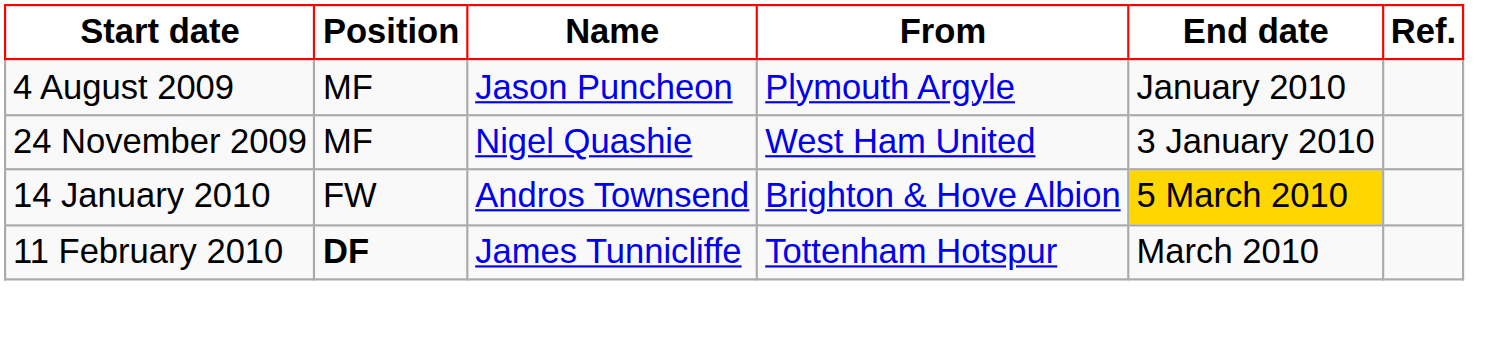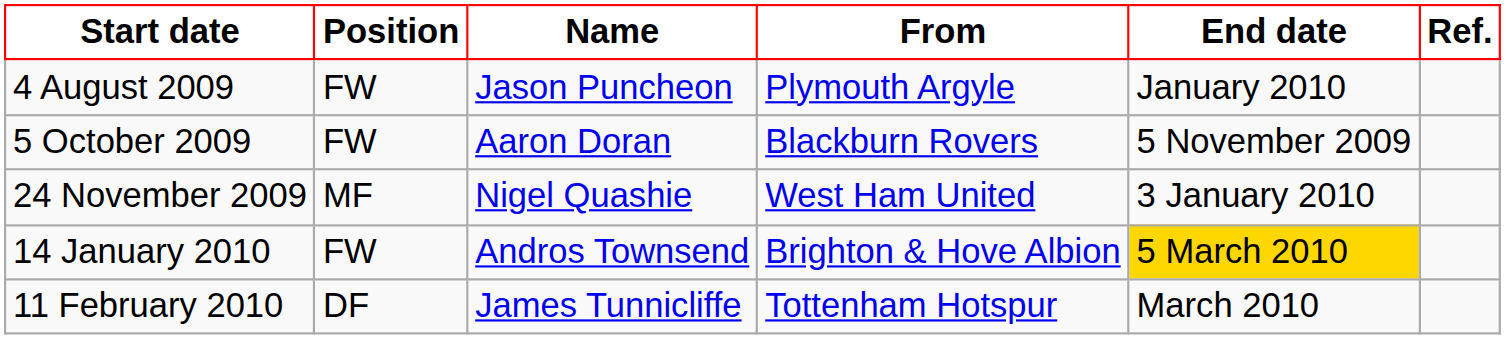 <table class="wikitable">
 <tr>
 <th style="background:#FFFFFF; color:black; border:1px solid red;">Start date</th>
 <th style="background:#FFFFFF; color:black; border:1px solid red;">Position</th>
 <th style="background:#FFFFFF; color:black; border:1px solid red;">Name</th>
 <th style="background:#FFFFFF; color:black; border:1px solid red;">From</th>
 <th style="background:#FFFFFF; color:black; border:1px solid red;">End date</th>
 <th style="background:#FFFFFF; color:black; border:1px solid red;">Ref.</th>
 </tr>
 <tr>
 <td>4 August 2009</td>
-<td>MF</td>
+<td>FW</td>
 <td> <a href='#'>Jason Puncheon</a></td>
 <td><a href='#'>Plymouth Argyle</a></td>
 <td>January 2010</td>
+<td></td>
+</tr>
+<tr>
+<td>5 October 2009</td>
+<td>FW</td>
+<td> <a href='#'>Aaron Doran</a></td>
+<td><a href='#'>Blackburn Rovers</a></td>
+<td>5 November 2009</td>
 <td></td>
 </tr>
 <tr>
 <td>24 November 2009</td>
 <td>MF</td>
 <td> <a href='#'>Nigel Quashie</a></td>
 <td><a href='#'>West Ham United</a></td>
 <td>3 January 2010</td>
 <td></td>
 </tr>
 <tr>
 <td>14 January 2010</td>
 <td>FW</td>
 <td> <a href='#'>Andros Townsend</a></td>
 <td><a href='#'>Brighton & Hove Albion</a></td>
 <td style="background: gold;">5 March 2010</td>
 <td></td>
 </tr>
 <tr>
 <td>11 February 2010</td>
-<td><strong>DF</strong></td>
+<td>DF</td>
 <td> <a href='#'>James Tunnicliffe</a></td>
 <td><a href='#'>Tottenham Hotspur</a></td>
 <td>March 2010</td>
 <td></td>
 </tr>
 </table>
